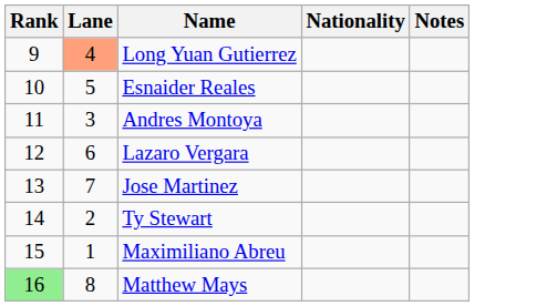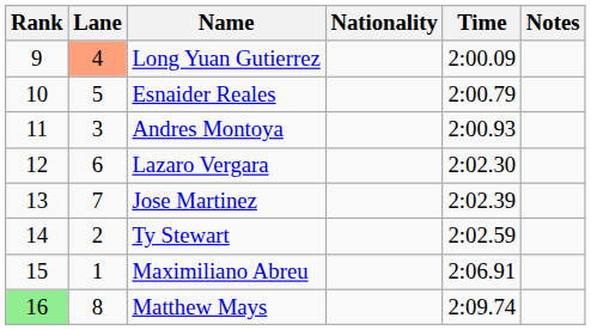 <table class="wikitable sortable" style="text-align:center">
 <tr>
 <th>Rank</th>
 <th>Lane</th>
 <th>Name</th>
 <th>Nationality</th>
+<th>Time</th>
 <th>Notes</th>
 </tr>
 <tr>
 <td>9</td>
 <td style="background: lightsalmon;">4</td>
 <td align=left><a href='#'>Long Yuan Gutierrez</a></td>
 <td align=left></td>
+<td>2:00.09</td>
 <td></td>
 </tr>
 <tr>
 <td>10</td>
 <td>5</td>
 <td align=left><a href='#'>Esnaider Reales</a></td>
 <td align=left></td>
+<td>2:00.79</td>
 <td></td>
 </tr>
 <tr>
 <td>11</td>
 <td>3</td>
 <td align=left><a href='#'>Andres Montoya</a></td>
 <td align=left></td>
+<td>2:00.93</td>
 <td></td>
 </tr>
 <tr>
 <td>12</td>
 <td>6</td>
 <td align=left><a href='#'>Lazaro Vergara</a></td>
 <td align=left></td>
+<td>2:02.30</td>
 <td></td>
 </tr>
 <tr>
 <td>13</td>
 <td>7</td>
 <td align=left><a href='#'>Jose Martinez</a></td>
 <td align=left></td>
+<td>2:02.39</td>
 <td></td>
 </tr>
 <tr>
 <td>14</td>
 <td>2</td>
 <td align=left><a href='#'>Ty Stewart</a></td>
 <td align=left></td>
+<td>2:02.59</td>
 <td></td>
 </tr>
 <tr>
 <td>15</td>
 <td>1</td>
 <td align=left><a href='#'>Maximiliano Abreu</a></td>
 <td align=left></td>
+<td>2:06.91</td>
 <td></td>
 </tr>
 <tr>
 <td style="background: lightgreen;">16</td>
 <td>8</td>
 <td align=left><a href='#'>Matthew Mays</a></td>
 <td align=left></td>
+<td>2:09.74</td>
 <td></td>
 </tr>
 </table>
